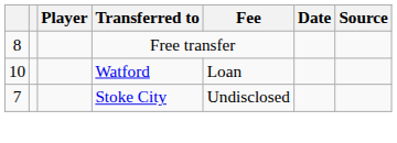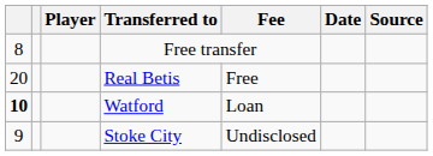 <table class="wikitable plainrowheaders sortable">
 <tr>
 <th></th>
 <th></th>
 <th scope=col>Player</th>
 <th>Transferred to</th>
 <th !scope=col; style="width: 65px;">Fee</th>
 <th scope=col>Date</th>
 <th scope=col>Source</th>
 </tr>
 <tr>
 <td align=center>8</td>
 <td align=center></td>
 <td></td>
 <td colspan="2" style="text-align: center;">Free transfer</td>
 <td rowspan=1></td>
 <td></td>
 </tr>
 <tr>
-<td align=center>10</td>
+<td align=center>20</td>
+<td align=center></td>
+<td></td>
+<td> <a href='#'>Real Betis</a></td>
+<td>Free</td>
+<td rowspan=1></td>
+<td></td>
+</tr>
+<tr>
+<td align=center><strong>10</strong></td>
 <td align=center></td>
 <td></td>
 <td> <a href='#'>Watford</a></td>
 <td>Loan</td>
 <td rowspan=1></td>
 <td></td>
 </tr>
 <tr>
-<td align=center>7</td>
+<td align=center>9</td>
 <td align=center></td>
 <td></td>
 <td> <a href='#'>Stoke City</a></td>
 <td>Undisclosed</td>
 <td rowspan=1></td>
 <td></td>
 </tr>
 </table>
